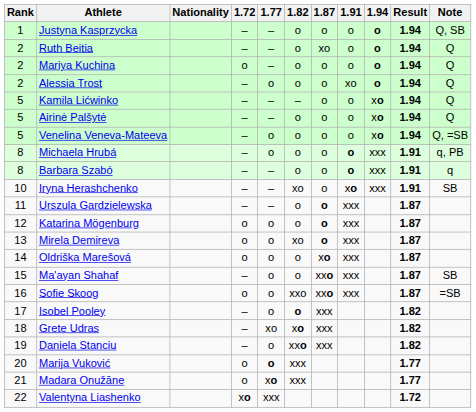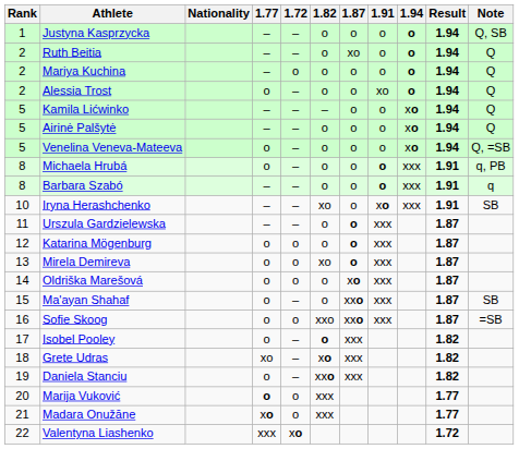 <table class="wikitable sortable" style="text-align:center">
 <tr>
 <th>Rank</th>
 <th>Athlete</th>
 <th>Nationality</th>
+<th>1.77</th>
 <th>1.72</th>
-<th>1.77</th>
 <th>1.82</th>
 <th>1.87</th>
 <th>1.91</th>
 <th>1.94</th>
 <th>Result</th>
 <th>Note</th>
 </tr>
 <tr bgcolor=ccffcc>
 <td>1</td>
 <td align=left><a href='#'>Justyna Kasprzycka</a></td>
 <td align=left></td>
 <td>–</td>
 <td>–</td>
 <td>o</td>
 <td>o</td>
 <td>o</td>
 <td><strong>o</strong></td>
 <td><strong>1.94</strong></td>
 <td>Q, SB</td>
 </tr>
 <tr bgcolor=ccffcc>
 <td>2</td>
 <td align=left><a href='#'>Ruth Beitia</a></td>
 <td align=left></td>
 <td>–</td>
 <td>–</td>
 <td>o</td>
 <td>xo</td>
 <td>o</td>
 <td><strong>o</strong></td>
 <td><strong>1.94</strong></td>
 <td>Q</td>
 </tr>
 <tr bgcolor=ccffcc>
 <td>2</td>
 <td align=left><a href='#'>Mariya Kuchina</a></td>
 <td align=left></td>
+<td>–</td>
 <td>o</td>
-<td>–</td>
 <td>o</td>
 <td>o</td>
 <td>o</td>
 <td><strong>o</strong></td>
 <td><strong>1.94</strong></td>
 <td>Q</td>
 </tr>
 <tr bgcolor=ccffcc>
 <td>2</td>
 <td align=left><a href='#'>Alessia Trost</a></td>
 <td align=left></td>
+<td>o</td>
 <td>–</td>
-<td>o</td>
 <td>o</td>
 <td>o</td>
 <td>xo</td>
 <td><strong>o</strong></td>
 <td><strong>1.94</strong></td>
 <td>Q</td>
 </tr>
 <tr bgcolor=ccffcc>
 <td>5</td>
 <td align=left><a href='#'>Kamila Lićwinko</a></td>
 <td align=left></td>
 <td>–</td>
 <td>–</td>
 <td>–</td>
 <td>o</td>
 <td>o</td>
 <td>x<strong>o</strong></td>
 <td><strong>1.94</strong></td>
 <td>Q</td>
 </tr>
 <tr bgcolor=ccffcc>
 <td>5</td>
 <td align=left><a href='#'>Airinė Palšytė</a></td>
 <td align=left></td>
 <td>–</td>
 <td>–</td>
 <td>o</td>
 <td>o</td>
 <td>o</td>
 <td>x<strong>o</strong></td>
 <td><strong>1.94</strong></td>
 <td>Q</td>
 </tr>
 <tr bgcolor=ccffcc>
 <td>5</td>
 <td align=left><a href='#'>Venelina Veneva-Mateeva</a></td>
 <td align=left></td>
+<td>o</td>
 <td>–</td>
-<td>o</td>
 <td>o</td>
 <td>o</td>
 <td>o</td>
 <td>x<strong>o</strong></td>
 <td><strong>1.94</strong></td>
 <td>Q, =SB</td>
 </tr>
 <tr bgcolor=ddffdd>
 <td>8</td>
 <td align=left><a href='#'>Michaela Hrubá</a></td>
 <td align=left></td>
+<td>o</td>
 <td>–</td>
-<td>o</td>
 <td>o</td>
 <td>o</td>
 <td><strong>o</strong></td>
 <td>xxx</td>
 <td><strong>1.91</strong></td>
 <td>q, PB</td>
 </tr>
 <tr bgcolor=ddffdd>
 <td>8</td>
 <td align=left><a href='#'>Barbara Szabó</a></td>
 <td align=left></td>
 <td>–</td>
 <td>–</td>
 <td>o</td>
 <td>o</td>
 <td><strong>o</strong></td>
 <td>xxx</td>
 <td><strong>1.91</strong></td>
 <td>q</td>
 </tr>
 <tr>
 <td>10</td>
 <td align=left><a href='#'>Iryna Herashchenko</a></td>
 <td align=left></td>
 <td>–</td>
 <td>–</td>
 <td>xo</td>
 <td>o</td>
 <td>x<strong>o</strong></td>
 <td>xxx</td>
 <td><strong>1.91</strong></td>
 <td>SB</td>
 </tr>
 <tr>
 <td>11</td>
 <td align=left><a href='#'>Urszula Gardzielewska</a></td>
 <td align=left></td>
 <td>–</td>
 <td>–</td>
 <td>o</td>
 <td><strong>o</strong></td>
 <td>xxx</td>
 <td></td>
 <td><strong>1.87</strong></td>
 <td></td>
 </tr>
 <tr>
 <td>12</td>
 <td align=left><a href='#'>Katarina Mögenburg</a></td>
 <td align=left></td>
 <td>o</td>
 <td>o</td>
 <td>o</td>
 <td><strong>o</strong></td>
 <td>xxx</td>
 <td></td>
 <td><strong>1.87</strong></td>
 <td></td>
 </tr>
 <tr>
 <td>13</td>
 <td align=left><a href='#'>Mirela Demireva</a></td>
 <td align=left></td>
 <td>o</td>
 <td>o</td>
 <td>xo</td>
 <td><strong>o</strong></td>
 <td>xxx</td>
 <td></td>
 <td><strong>1.87</strong></td>
 <td></td>
 </tr>
 <tr>
 <td>14</td>
 <td align=left><a href='#'>Oldriška Marešová</a></td>
 <td align=left></td>
 <td>o</td>
 <td>o</td>
 <td>o</td>
 <td>x<strong>o</strong></td>
 <td>xxx</td>
 <td></td>
 <td><strong>1.87</strong></td>
 <td></td>
 </tr>
 <tr>
 <td>15</td>
 <td align=left><a href='#'>Ma'ayan Shahaf</a></td>
 <td align=left></td>
+<td>o</td>
 <td>–</td>
-<td>o</td>
 <td>o</td>
 <td>xx<strong>o</strong></td>
 <td>xxx</td>
 <td></td>
 <td><strong>1.87</strong></td>
 <td>SB</td>
 </tr>
 <tr>
 <td>16</td>
 <td align=left><a href='#'>Sofie Skoog</a></td>
 <td align=left></td>
 <td>o</td>
 <td>o</td>
 <td>xxo</td>
 <td>xx<strong>o</strong></td>
 <td>xxx</td>
 <td></td>
 <td><strong>1.87</strong></td>
 <td>=SB</td>
 </tr>
 <tr>
 <td>17</td>
 <td align=left><a href='#'>Isobel Pooley</a></td>
 <td align=left></td>
+<td>o</td>
 <td>–</td>
-<td>o</td>
 <td><strong>o</strong></td>
 <td>xxx</td>
 <td></td>
 <td></td>
 <td><strong>1.82</strong></td>
 <td></td>
 </tr>
 <tr>
 <td>18</td>
 <td align=left><a href='#'>Grete Udras</a></td>
 <td align=left></td>
+<td>xo</td>
 <td>–</td>
-<td>xo</td>
 <td>x<strong>o</strong></td>
 <td>xxx</td>
 <td></td>
 <td></td>
 <td><strong>1.82</strong></td>
 <td></td>
 </tr>
 <tr>
 <td>19</td>
 <td align=left><a href='#'>Daniela Stanciu</a></td>
 <td align=left></td>
+<td>o</td>
 <td>–</td>
-<td>o</td>
 <td>xx<strong>o</strong></td>
 <td>xxx</td>
 <td></td>
 <td></td>
 <td><strong>1.82</strong></td>
 <td></td>
 </tr>
 <tr>
 <td>20</td>
 <td align=left><a href='#'>Marija Vuković</a></td>
 <td align=left></td>
+<td><strong>o</strong></td>
 <td>o</td>
-<td><strong>o</strong></td>
 <td>xxx</td>
 <td></td>
 <td></td>
 <td></td>
 <td><strong>1.77</strong></td>
 <td></td>
 </tr>
 <tr>
 <td>21</td>
 <td align=left><a href='#'>Madara Onužāne</a></td>
 <td align=left></td>
+<td>x<strong>o</strong></td>
 <td>o</td>
-<td>x<strong>o</strong></td>
 <td>xxx</td>
 <td></td>
 <td></td>
 <td></td>
 <td><strong>1.77</strong></td>
 <td></td>
 </tr>
 <tr>
 <td>22</td>
 <td align=left><a href='#'>Valentyna Liashenko</a></td>
 <td align=left></td>
+<td>xxx</td>
 <td>x<strong>o</strong></td>
-<td>xxx</td>
 <td></td>
 <td></td>
 <td></td>
 <td></td>
 <td><strong>1.72</strong></td>
 <td></td>
 </tr>
 </table>
